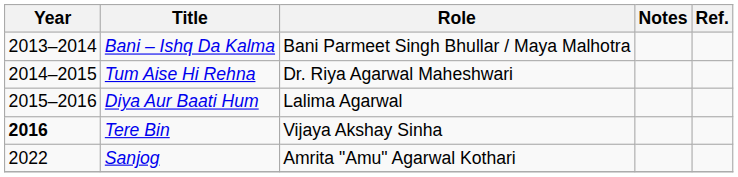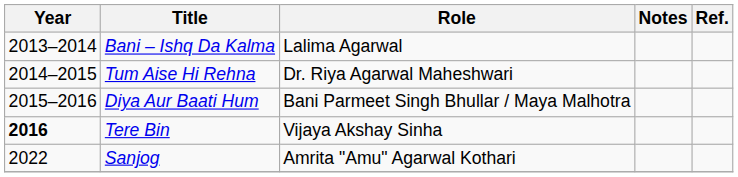 <table class="wikitable sortable">
 <tr>
 <th>Year</th>
 <th>Title</th>
 <th>Role</th>
 <th>Notes</th>
 <th>Ref.</th>
 </tr>
 <tr>
 <td>2013–2014</td>
 <td><em><a href='#'>Bani – Ishq Da Kalma</a></em></td>
-<td>Bani Parmeet Singh Bhullar / Maya Malhotra</td>
+<td>Lalima Agarwal</td>
 <td></td>
 <td></td>
 </tr>
 <tr>
 <td>2014–2015</td>
 <td><em><a href='#'>Tum Aise Hi Rehna</a></em></td>
 <td>Dr. Riya Agarwal Maheshwari</td>
 <td></td>
 <td></td>
 </tr>
 <tr>
 <td>2015–2016</td>
 <td><em><a href='#'>Diya Aur Baati Hum</a></em></td>
-<td>Lalima Agarwal</td>
+<td>Bani Parmeet Singh Bhullar / Maya Malhotra</td>
 <td></td>
 <td></td>
 </tr>
 <tr>
 <td><strong>2016</strong></td>
 <td><em><a href='#'> Tere Bin</a></em></td>
 <td>Vijaya Akshay Sinha</td>
 <td></td>
 <td></td>
 </tr>
 <tr>
 <td>2022</td>
 <td><em><a href='#'> Sanjog</a></em></td>
 <td>Amrita "Amu" Agarwal Kothari</td>
 <td></td>
 <td></td>
 </tr>
 <tr>
 </tr>
 </table>
